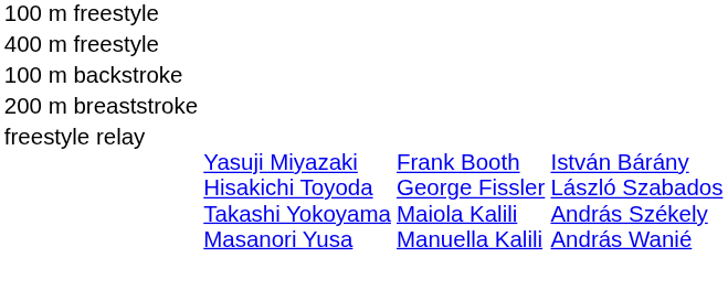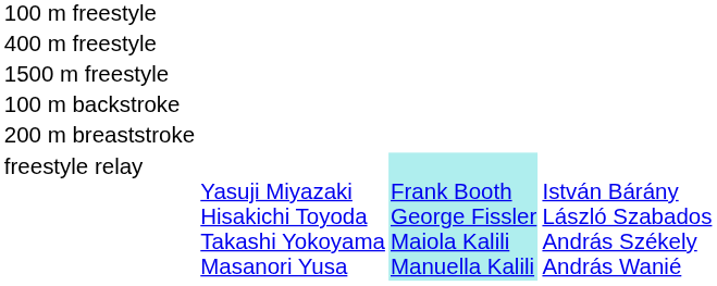 <table>
 <tr>
 <td>100 m freestyle<br></td>
 <td></td>
 <td></td>
 <td></td>
 </tr>
 <tr>
 <td>400 m freestyle<br></td>
+<td></td>
+<td></td>
+<td></td>
+</tr>
+<tr>
+<td>1500 m freestyle<br></td>
 <td></td>
 <td></td>
 <td></td>
 </tr>
 <tr>
 <td>100 m backstroke<br></td>
 <td></td>
 <td></td>
 <td></td>
 </tr>
 <tr>
 <td>200 m breaststroke<br></td>
 <td></td>
 <td></td>
 <td></td>
 </tr>
 <tr valign=top>
 <td> freestyle relay<br></td>
 <td><br><a href='#'>Yasuji Miyazaki</a><br><a href='#'>Hisakichi Toyoda</a><br><a href='#'>Takashi Yokoyama</a><br><a href='#'>Masanori Yusa</a></td>
-<td><br><a href='#'>Frank Booth</a><br><a href='#'>George Fissler</a><br><a href='#'>Maiola Kalili</a><br><a href='#'>Manuella Kalili</a></td>
+<td style="background: paleturquoise;"><br><a href='#'>Frank Booth</a><br><a href='#'>George Fissler</a><br><a href='#'>Maiola Kalili</a><br><a href='#'>Manuella Kalili</a></td>
 <td><br><a href='#'>István Bárány</a><br><a href='#'>László Szabados</a><br><a href='#'>András Székely</a><br><a href='#'>András Wanié</a></td>
 </tr>
 </table>
